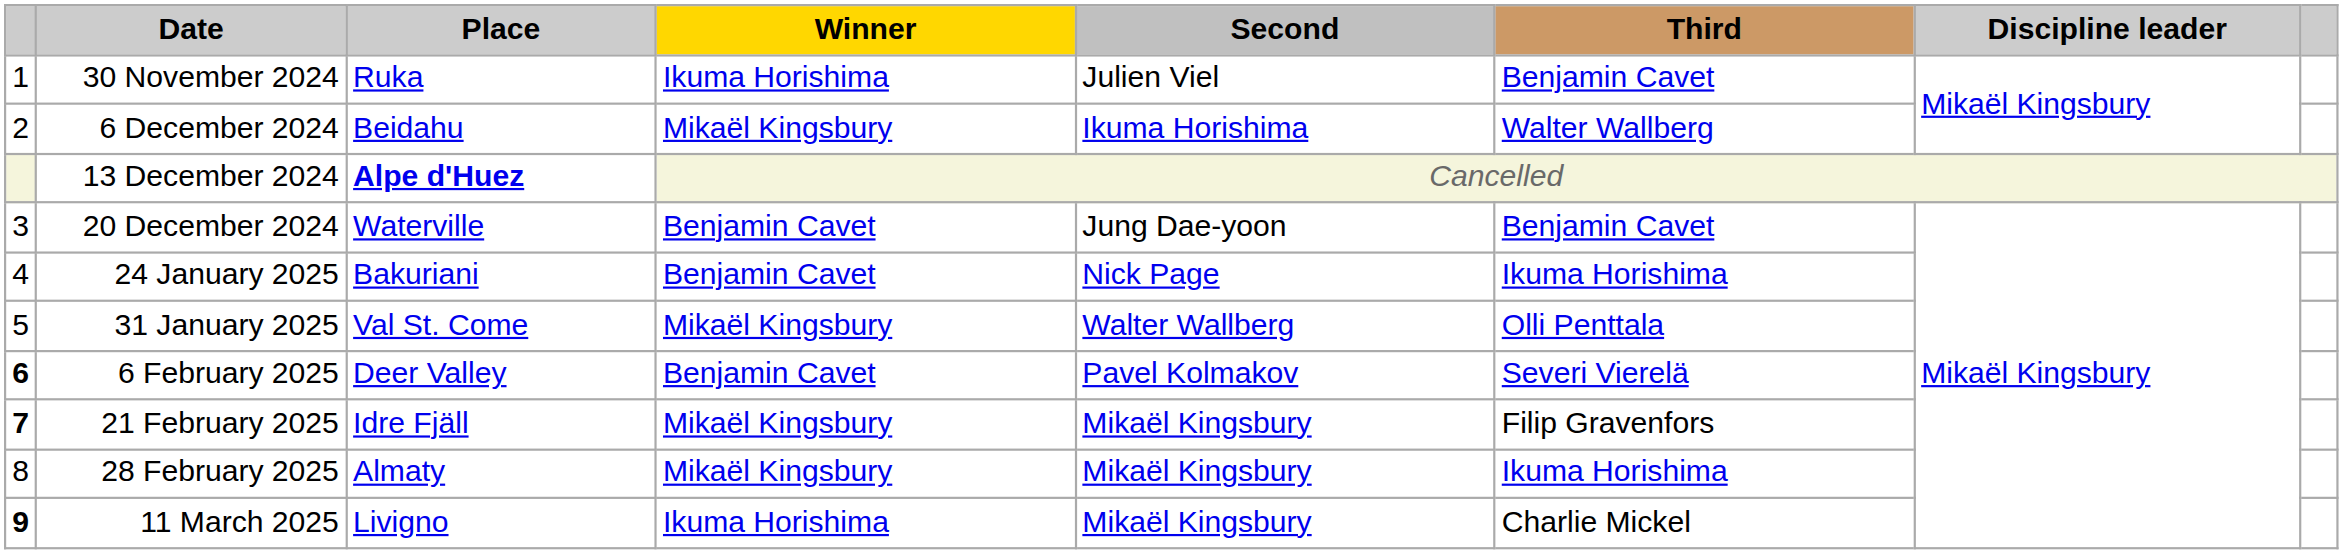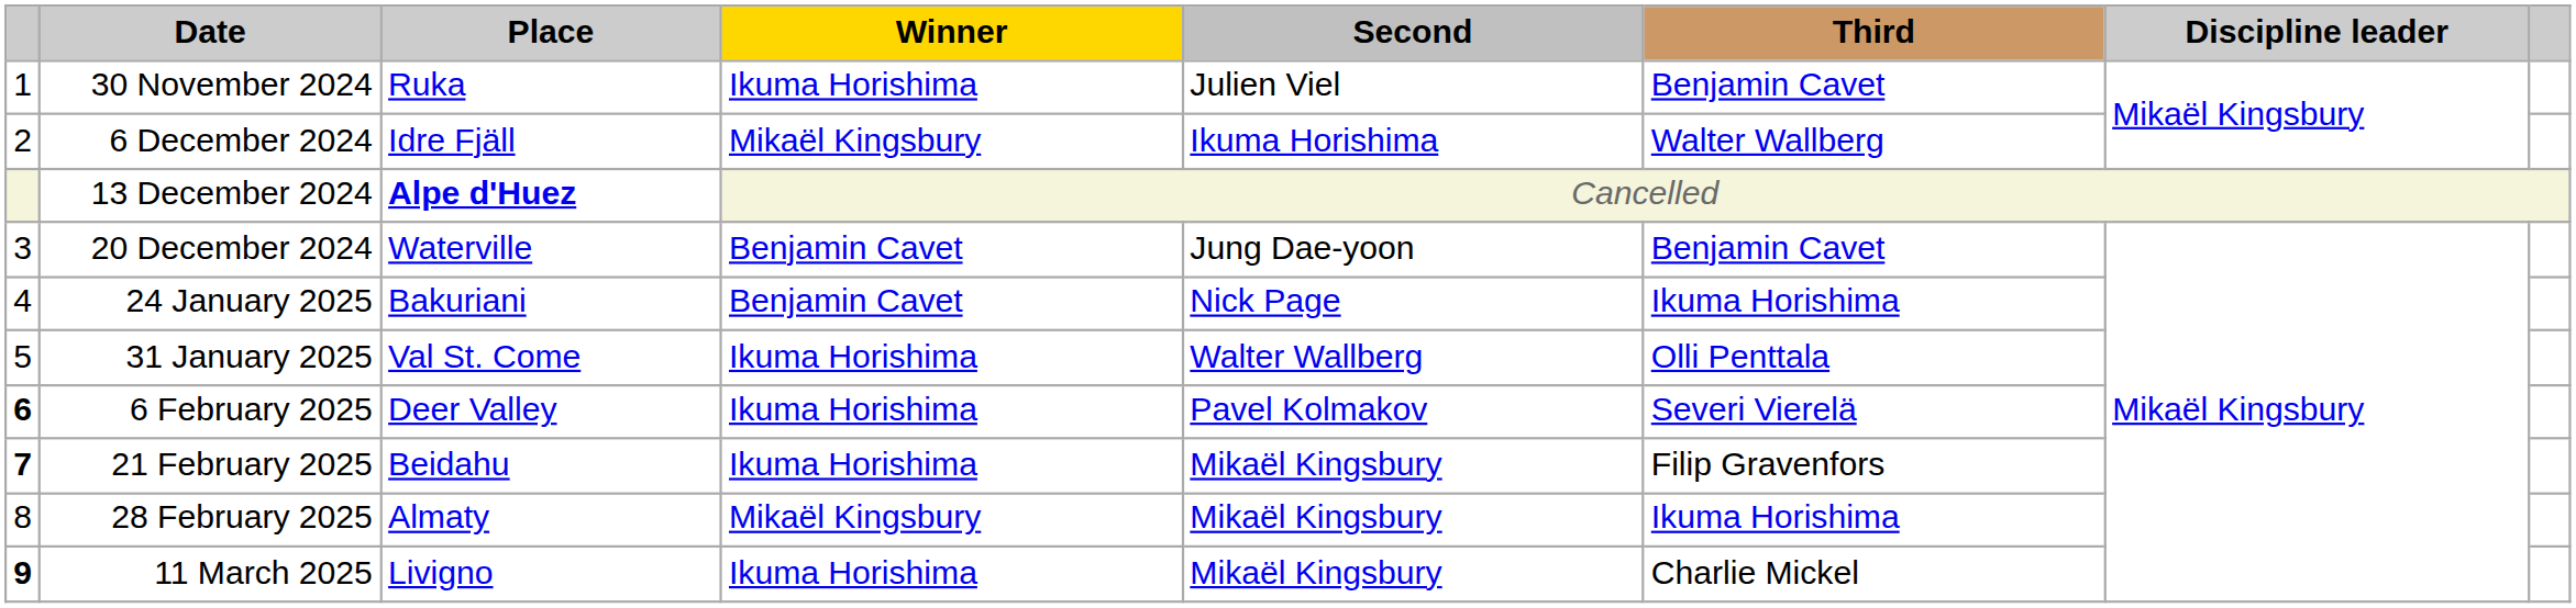 <table class="wikitable plainrowheaders" style="background:#fff; font-size:86%; line-height:16px; border:grey solid 1px; border-collapse:collapse;">
 <tr>
 <th scope="col" style="background:#ccc; width=10 px;"></th>
 <th scope="col" style="background:#ccc; width:135px;">Date</th>
 <th scope="col" style="background:#ccc; width:135px;">Place</th>
 <th scope="col" style="background:gold; width:185px;">Winner</th>
 <th scope="col" style="background:silver; width:185px;">Second</th>
 <th scope="col" style="background:#c96; width:185px;">Third</th>
 <th scope="col" style="background:#ccc; width:170px;">Discipline leader</th>
 <th scope="col" style="background:#ccc; width:10px;"></th>
 </tr>
 <tr>
 <td align="center">1</td>
 <td align="right">30 November 2024</td>
 <td> <a href='#'>Ruka</a></td>
 <td> <a href='#'>Ikuma Horishima</a></td>
 <td> Julien Viel</td>
 <td> <a href='#'>Benjamin Cavet</a></td>
 <td rowspan="2"> <a href='#'>Mikaël Kingsbury</a></td>
 <td></td>
 </tr>
 <tr>
 <td align="center">2</td>
 <td align="right">6 December 2024</td>
-<td> <a href='#'>Beidahu</a></td>
+<td> <a href='#'>Idre Fjäll</a></td>
 <td> <a href='#'>Mikaël Kingsbury</a></td>
 <td> <a href='#'>Ikuma Horishima</a></td>
 <td> <a href='#'>Walter Wallberg</a></td>
 <td></td>
 </tr>
 <tr>
 <td bgcolor="F5F5DC" align="center"></td>
 <td align="right">13 December 2024</td>
 <td><strong> <a href='#'>Alpe d'Huez</a></strong></td>
 <td colspan=5 align=center bgcolor="F5F5DC" style=color:#696969><em>Cancelled</em></td>
 </tr>
 <tr>
 <td align="center">3</td>
 <td align="right">20 December 2024</td>
 <td> <a href='#'>Waterville</a></td>
 <td> <a href='#'>Benjamin Cavet</a></td>
 <td> Jung Dae-yoon</td>
 <td> <a href='#'>Benjamin Cavet</a></td>
 <td rowspan="7"> <a href='#'>Mikaël Kingsbury</a></td>
 <td></td>
 </tr>
 <tr>
 <td align="center">4</td>
 <td align="right">24 January 2025</td>
 <td> <a href='#'>Bakuriani</a></td>
 <td> <a href='#'>Benjamin Cavet</a></td>
 <td> <a href='#'>Nick Page</a></td>
 <td> <a href='#'>Ikuma Horishima</a></td>
 <td></td>
 </tr>
 <tr>
 <td align="center">5</td>
 <td align="right">31 January 2025</td>
 <td> <a href='#'>Val St. Come</a></td>
-<td> <a href='#'>Mikaël Kingsbury</a></td>
+<td> <a href='#'>Ikuma Horishima</a></td>
 <td> <a href='#'>Walter Wallberg</a></td>
 <td> <a href='#'>Olli Penttala</a></td>
 <td></td>
 </tr>
 <tr>
 <td align="center"><strong>6</strong></td>
 <td align="right">6 February 2025</td>
 <td> <a href='#'>Deer Valley</a></td>
-<td> <a href='#'>Benjamin Cavet</a></td>
+<td> <a href='#'>Ikuma Horishima</a></td>
 <td> <a href='#'>Pavel Kolmakov</a></td>
 <td> <a href='#'>Severi Vierelä</a></td>
 <td></td>
 </tr>
 <tr>
 <td align="center"><strong>7</strong></td>
 <td align="right">21 February 2025</td>
-<td> <a href='#'>Idre Fjäll</a></td>
-<td> <a href='#'>Mikaël Kingsbury</a></td>
+<td> <a href='#'>Beidahu</a></td>
+<td> <a href='#'>Ikuma Horishima</a></td>
 <td> <a href='#'>Mikaël Kingsbury</a></td>
 <td> Filip Gravenfors</td>
 <td></td>
 </tr>
 <tr>
 <td align="center">8</td>
 <td align="right">28 February 2025</td>
 <td> <a href='#'>Almaty</a></td>
 <td> <a href='#'>Mikaël Kingsbury</a></td>
 <td> <a href='#'>Mikaël Kingsbury</a></td>
 <td> <a href='#'>Ikuma Horishima</a></td>
 <td></td>
 </tr>
 <tr>
 <td align="center"><strong>9</strong></td>
 <td align="right">11 March 2025</td>
 <td> <a href='#'>Livigno</a></td>
 <td> <a href='#'>Ikuma Horishima</a></td>
 <td> <a href='#'>Mikaël Kingsbury</a></td>
 <td> Charlie Mickel</td>
 <td></td>
 </tr>
 </table>
